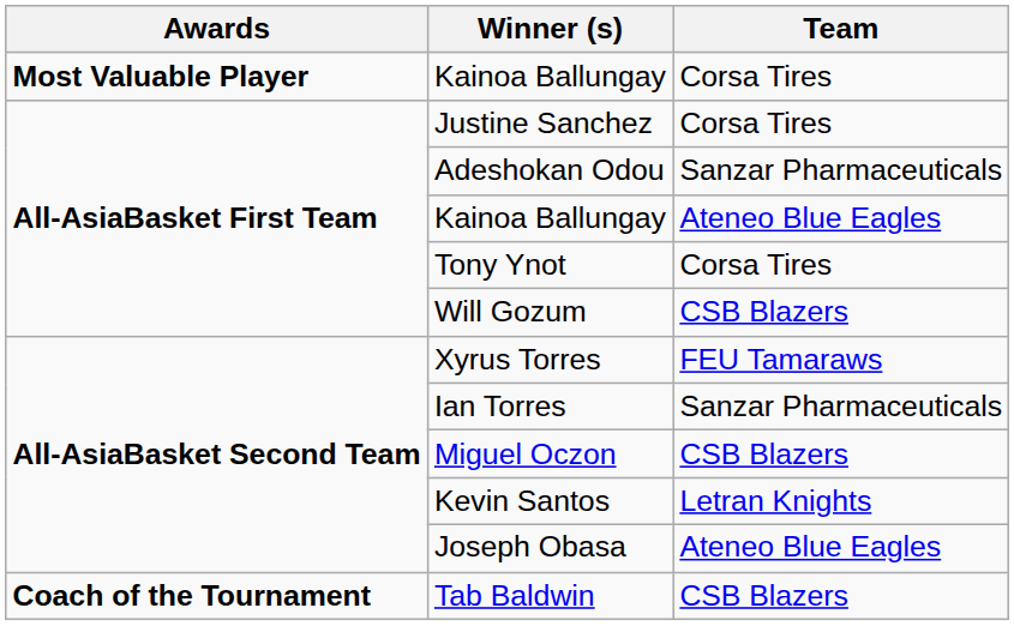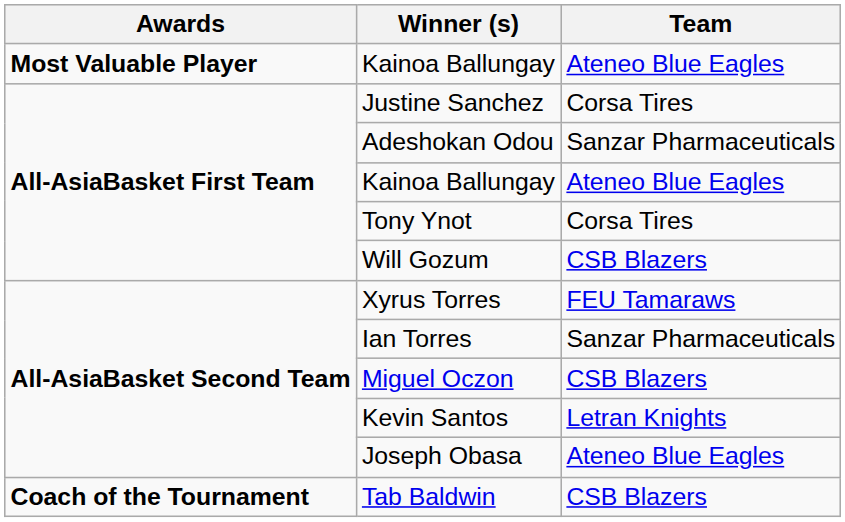 <table class="wikitable">
 <tr>
 <th>Awards</th>
 <th>Winner (s)</th>
 <th>Team</th>
 </tr>
 <tr>
 <td><strong>Most Valuable Player</strong></td>
 <td>Kainoa Ballungay</td>
-<td>Corsa Tires</td>
+<td><a href='#'>Ateneo Blue Eagles</a></td>
 </tr>
 <tr>
 <td rowspan="5"><strong>All-AsiaBasket First Team</strong></td>
 <td>Justine Sanchez</td>
 <td>Corsa Tires</td>
 </tr>
 <tr>
 <td>Adeshokan Odou</td>
 <td>Sanzar Pharmaceuticals</td>
 </tr>
 <tr>
 <td>Kainoa Ballungay</td>
 <td><a href='#'>Ateneo Blue Eagles</a></td>
 </tr>
 <tr>
 <td>Tony Ynot</td>
 <td>Corsa Tires</td>
 </tr>
 <tr>
 <td>Will Gozum</td>
 <td><a href='#'>CSB Blazers</a></td>
 </tr>
 <tr>
 <td rowspan="5"><strong>All-AsiaBasket Second Team</strong></td>
 <td>Xyrus Torres</td>
 <td><a href='#'>FEU Tamaraws</a></td>
 </tr>
 <tr>
 <td>Ian Torres</td>
 <td>Sanzar Pharmaceuticals</td>
 </tr>
 <tr>
 <td><a href='#'>Miguel Oczon</a></td>
 <td><a href='#'>CSB Blazers</a></td>
 </tr>
 <tr>
 <td>Kevin Santos</td>
 <td><a href='#'>Letran Knights</a></td>
 </tr>
 <tr>
 <td>Joseph Obasa</td>
 <td><a href='#'>Ateneo Blue Eagles</a></td>
 </tr>
 <tr>
 <td><strong>Coach of the Tournament</strong></td>
 <td><a href='#'>Tab Baldwin</a></td>
 <td><a href='#'>CSB Blazers</a></td>
 </tr>
 </table>
